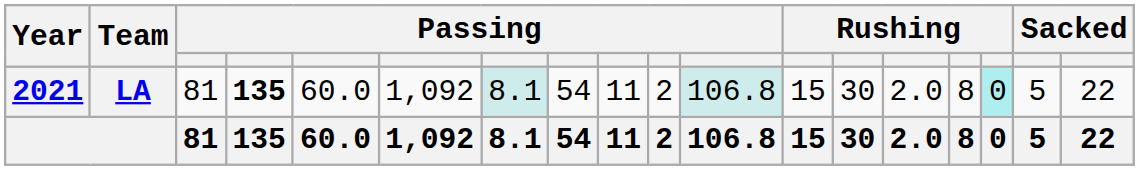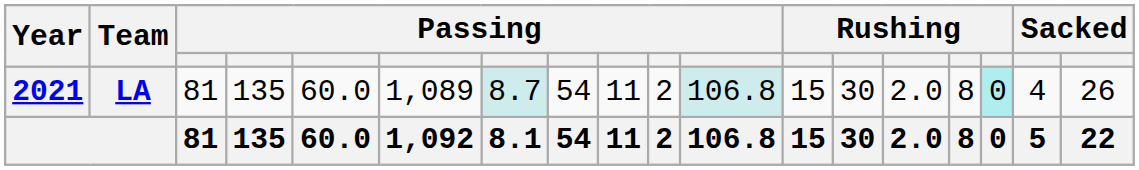 <table class="wikitable" style="text-align:center;">
 <tr>
 <th rowspan="2">Year</th>
 <th rowspan="2">Team</th>
 <th colspan="9">Passing</th>
 <th colspan="5">Rushing</th>
 <th colspan="2">Sacked</th>
 </tr>
 <tr>
 <th></th>
 <th></th>
 <th></th>
 <th></th>
 <th></th>
 <th></th>
 <th></th>
 <th></th>
 <th></th>
 <th></th>
 <th></th>
 <th></th>
 <th></th>
 <th></th>
 <th></th>
 <th></th>
 </tr>
 <tr>
 <th><a href='#'>2021</a></th>
 <th><a href='#'>LA</a></th>
 <td>81</td>
-<td><strong>135</strong></td>
+<td>135</td>
 <td>60.0</td>
-<td>1,092</td>
-<td style="background:#cfecec;">8.1</td>
+<td>1,089</td>
+<td style="background:#cfecec;">8.7</td>
 <td>54</td>
 <td>11</td>
 <td>2</td>
 <td style="background:#cfecec;">106.8</td>
 <td>15</td>
 <td>30</td>
 <td>2.0</td>
 <td>8</td>
 <td style="background: paleturquoise;">0</td>
-<td>5</td>
-<td>22</td>
+<td>4</td>
+<td>26</td>
 </tr>
 <tr>
 <th colspan="2"></th>
 <th>81</th>
 <th>135</th>
 <th>60.0</th>
 <th>1,092</th>
 <th>8.1</th>
 <th>54</th>
 <th>11</th>
 <th>2</th>
 <th>106.8</th>
 <th>15</th>
 <th>30</th>
 <th>2.0</th>
 <th>8</th>
 <th>0</th>
 <th>5</th>
 <th>22</th>
 </tr>
 </table>
